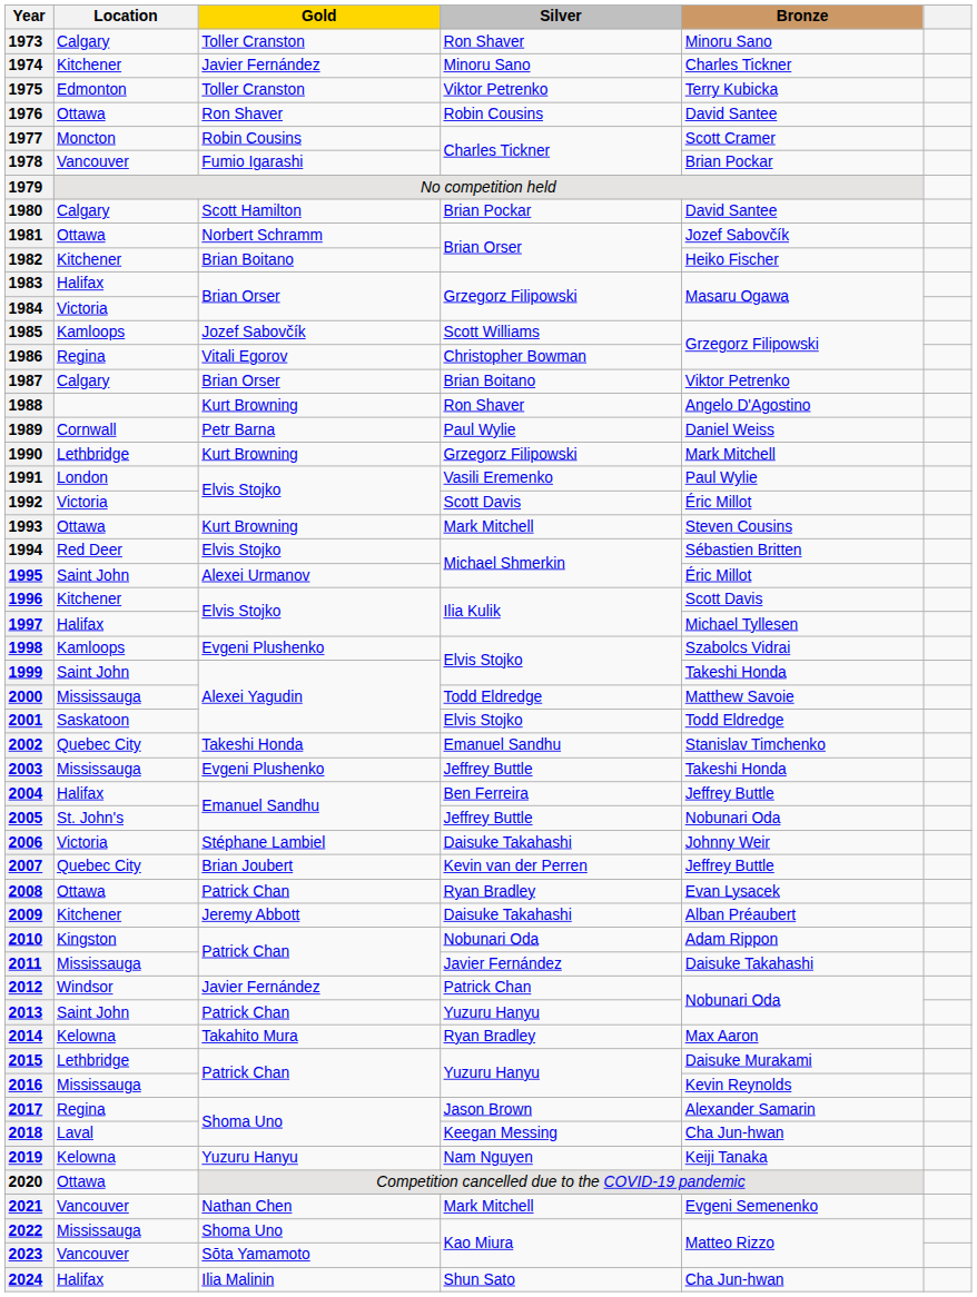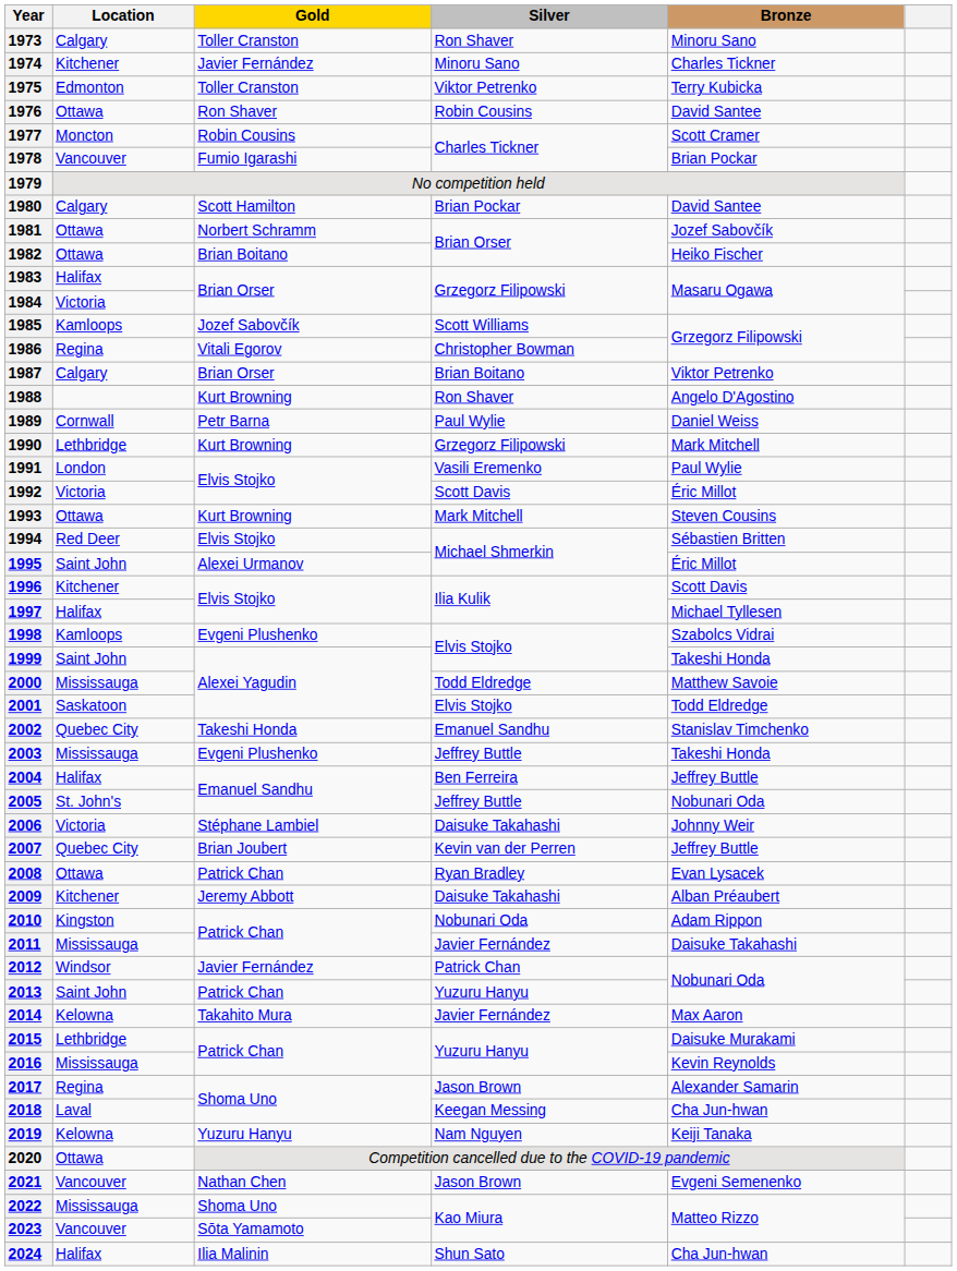 <table class="wikitable unsortable" style="text-align:left; width:80%">
 <tr>
 <th scope="col" style="text-align:center; width:5%">Year</th>
 <th scope="col" style="text-align:center; width:15%">Location</th>
 <th scope="col" style="text-align:center; width:25%; background:gold">Gold</th>
 <th scope="col" style="text-align:center; width:25%; background:silver">Silver</th>
 <th scope="col" style="text-align:center; width:25%; background:#c96">Bronze</th>
 <th scope="col" style="text-align:center; width:5%"></th>
 </tr>
 <tr>
 <th scope="row" style="text-align:left">1973</th>
 <td><a href='#'>Calgary</a></td>
 <td> <a href='#'>Toller Cranston</a></td>
 <td> <a href='#'>Ron Shaver</a></td>
 <td> <a href='#'>Minoru Sano</a></td>
 <td></td>
 </tr>
 <tr>
 <th scope="row" style="text-align:left">1974</th>
 <td><a href='#'>Kitchener</a></td>
 <td> <a href='#'>Javier Fernández</a></td>
 <td> <a href='#'>Minoru Sano</a></td>
 <td> <a href='#'>Charles Tickner</a></td>
 <td></td>
 </tr>
 <tr>
 <th scope="row" style="text-align:left">1975</th>
 <td><a href='#'>Edmonton</a></td>
 <td> <a href='#'>Toller Cranston</a></td>
 <td> <a href='#'>Viktor Petrenko</a></td>
 <td> <a href='#'>Terry Kubicka</a></td>
 <td></td>
 </tr>
 <tr>
 <th scope="row" style="text-align:left">1976</th>
 <td><a href='#'>Ottawa</a></td>
 <td> <a href='#'>Ron Shaver</a></td>
 <td> <a href='#'>Robin Cousins</a></td>
 <td> <a href='#'>David Santee</a></td>
 <td></td>
 </tr>
 <tr>
 <th scope="row" style="text-align:left">1977</th>
 <td><a href='#'>Moncton</a></td>
 <td> <a href='#'>Robin Cousins</a></td>
 <td rowspan="2"> <a href='#'>Charles Tickner</a></td>
 <td> <a href='#'>Scott Cramer</a></td>
 <td></td>
 </tr>
 <tr>
 <th scope="row" style="text-align:left">1978</th>
 <td><a href='#'>Vancouver</a></td>
 <td> <a href='#'>Fumio Igarashi</a></td>
 <td> <a href='#'>Brian Pockar</a></td>
 <td></td>
 </tr>
 <tr>
 <th scope="row" style="text-align:left">1979</th>
 <td colspan="4" bgcolor="e5e4e2" align="center"><em>No competition held</em></td>
 <td></td>
 </tr>
 <tr>
 <th scope="row" style="text-align:left">1980</th>
 <td><a href='#'>Calgary</a></td>
 <td> <a href='#'>Scott Hamilton</a></td>
 <td> <a href='#'>Brian Pockar</a></td>
 <td> <a href='#'>David Santee</a></td>
 <td></td>
 </tr>
 <tr>
 <th scope="row" style="text-align:left">1981</th>
 <td><a href='#'>Ottawa</a></td>
 <td> <a href='#'>Norbert Schramm</a></td>
 <td rowspan="2"> <a href='#'>Brian Orser</a></td>
 <td> <a href='#'>Jozef Sabovčík</a></td>
 <td></td>
 </tr>
 <tr>
 <th scope="row" style="text-align:left">1982</th>
-<td><a href='#'>Kitchener</a></td>
+<td><a href='#'>Ottawa</a></td>
 <td> <a href='#'>Brian Boitano</a></td>
 <td> <a href='#'>Heiko Fischer</a></td>
 <td></td>
 </tr>
 <tr>
 <th scope="row" style="text-align:left">1983</th>
 <td><a href='#'>Halifax</a></td>
 <td rowspan="2"> <a href='#'>Brian Orser</a></td>
 <td rowspan="2"> <a href='#'>Grzegorz Filipowski</a></td>
 <td rowspan="2"> <a href='#'>Masaru Ogawa</a></td>
 <td></td>
 </tr>
 <tr>
 <th scope="row" style="text-align:left">1984</th>
 <td><a href='#'>Victoria</a></td>
 <td></td>
 </tr>
 <tr>
 <th scope="row" style="text-align:left">1985</th>
 <td><a href='#'>Kamloops</a></td>
 <td> <a href='#'>Jozef Sabovčík</a></td>
 <td> <a href='#'>Scott Williams</a></td>
 <td rowspan="2"> <a href='#'>Grzegorz Filipowski</a></td>
 <td></td>
 </tr>
 <tr>
 <th scope="row" style="text-align:left">1986</th>
 <td><a href='#'>Regina</a></td>
 <td> <a href='#'>Vitali Egorov</a></td>
 <td> <a href='#'>Christopher Bowman</a></td>
 <td></td>
 </tr>
 <tr>
 <th scope="row" style="text-align:left">1987</th>
 <td><a href='#'>Calgary</a></td>
 <td> <a href='#'>Brian Orser</a></td>
 <td> <a href='#'>Brian Boitano</a></td>
 <td> <a href='#'>Viktor Petrenko</a></td>
 <td></td>
 </tr>
 <tr>
 <th scope="row" style="text-align:left">1988</th>
 <td></td>
 <td> <a href='#'>Kurt Browning</a></td>
 <td> <a href='#'>Ron Shaver</a></td>
 <td> <a href='#'>Angelo D'Agostino</a></td>
 <td></td>
 </tr>
 <tr>
 <th scope="row" style="text-align:left">1989</th>
 <td><a href='#'>Cornwall</a></td>
 <td> <a href='#'>Petr Barna</a></td>
 <td> <a href='#'>Paul Wylie</a></td>
 <td> <a href='#'>Daniel Weiss</a></td>
 <td></td>
 </tr>
 <tr>
 <th scope="row" style="text-align:left">1990</th>
 <td><a href='#'>Lethbridge</a></td>
 <td> <a href='#'>Kurt Browning</a></td>
 <td> <a href='#'>Grzegorz Filipowski</a></td>
 <td> <a href='#'>Mark Mitchell</a></td>
 <td></td>
 </tr>
 <tr>
 <th scope="row" style="text-align:left">1991</th>
 <td><a href='#'>London</a></td>
 <td rowspan="2"> <a href='#'>Elvis Stojko</a></td>
 <td> <a href='#'>Vasili Eremenko</a></td>
 <td> <a href='#'>Paul Wylie</a></td>
 <td></td>
 </tr>
 <tr>
 <th scope="row" style="text-align:left">1992</th>
 <td><a href='#'>Victoria</a></td>
 <td> <a href='#'>Scott Davis</a></td>
 <td> <a href='#'>Éric Millot</a></td>
 <td></td>
 </tr>
 <tr>
 <th scope="row" style="text-align:left">1993</th>
 <td><a href='#'>Ottawa</a></td>
 <td> <a href='#'>Kurt Browning</a></td>
 <td> <a href='#'>Mark Mitchell</a></td>
 <td> <a href='#'>Steven Cousins</a></td>
 <td></td>
 </tr>
 <tr>
 <th scope="row" style="text-align:left">1994</th>
 <td><a href='#'>Red Deer</a></td>
 <td> <a href='#'>Elvis Stojko</a></td>
 <td rowspan="2"> <a href='#'>Michael Shmerkin</a></td>
 <td> <a href='#'>Sébastien Britten</a></td>
 <td></td>
 </tr>
 <tr>
 <th scope="row" style="text-align:left"><a href='#'>1995</a></th>
 <td><a href='#'>Saint John</a></td>
 <td> <a href='#'>Alexei Urmanov</a></td>
 <td> <a href='#'>Éric Millot</a></td>
 <td></td>
 </tr>
 <tr>
 <th scope="row" style="text-align:left"><a href='#'>1996</a></th>
 <td><a href='#'>Kitchener</a></td>
 <td rowspan="2"> <a href='#'>Elvis Stojko</a></td>
 <td rowspan="2"> <a href='#'>Ilia Kulik</a></td>
 <td> <a href='#'>Scott Davis</a></td>
 <td></td>
 </tr>
 <tr>
 <th scope="row" style="text-align:left"><a href='#'>1997</a></th>
 <td><a href='#'>Halifax</a></td>
 <td> <a href='#'>Michael Tyllesen</a></td>
 <td></td>
 </tr>
 <tr>
 <th scope="row" style="text-align:left"><a href='#'>1998</a></th>
 <td><a href='#'>Kamloops</a></td>
 <td> <a href='#'>Evgeni Plushenko</a></td>
 <td rowspan="2"> <a href='#'>Elvis Stojko</a></td>
 <td> <a href='#'>Szabolcs Vidrai</a></td>
 <td></td>
 </tr>
 <tr>
 <th scope="row" style="text-align:left"><a href='#'>1999</a></th>
 <td><a href='#'>Saint John</a></td>
 <td rowspan="3"> <a href='#'>Alexei Yagudin</a></td>
 <td> <a href='#'>Takeshi Honda</a></td>
 <td></td>
 </tr>
 <tr>
 <th scope="row" style="text-align:left"><a href='#'>2000</a></th>
 <td><a href='#'>Mississauga</a></td>
 <td> <a href='#'>Todd Eldredge</a></td>
 <td> <a href='#'>Matthew Savoie</a></td>
 <td></td>
 </tr>
 <tr>
 <th scope="row" style="text-align:left"><a href='#'>2001</a></th>
 <td><a href='#'>Saskatoon</a></td>
 <td> <a href='#'>Elvis Stojko</a></td>
 <td> <a href='#'>Todd Eldredge</a></td>
 <td></td>
 </tr>
 <tr>
 <th scope="row" style="text-align:left"><a href='#'>2002</a></th>
 <td><a href='#'>Quebec City</a></td>
 <td> <a href='#'>Takeshi Honda</a></td>
 <td> <a href='#'>Emanuel Sandhu</a></td>
 <td> <a href='#'>Stanislav Timchenko</a></td>
 <td></td>
 </tr>
 <tr>
 <th scope="row" style="text-align:left"><a href='#'>2003</a></th>
 <td><a href='#'>Mississauga</a></td>
 <td> <a href='#'>Evgeni Plushenko</a></td>
 <td> <a href='#'>Jeffrey Buttle</a></td>
 <td> <a href='#'>Takeshi Honda</a></td>
 <td></td>
 </tr>
 <tr>
 <th scope="row" style="text-align:left"><a href='#'>2004</a></th>
 <td><a href='#'>Halifax</a></td>
 <td rowspan="2"> <a href='#'>Emanuel Sandhu</a></td>
 <td> <a href='#'>Ben Ferreira</a></td>
 <td> <a href='#'>Jeffrey Buttle</a></td>
 <td></td>
 </tr>
 <tr>
 <th scope="row" style="text-align:left"><a href='#'>2005</a></th>
 <td><a href='#'>St. John's</a></td>
 <td> <a href='#'>Jeffrey Buttle</a></td>
 <td> <a href='#'>Nobunari Oda</a></td>
 <td></td>
 </tr>
 <tr>
 <th scope="row" style="text-align:left"><a href='#'>2006</a></th>
 <td><a href='#'>Victoria</a></td>
 <td> <a href='#'>Stéphane Lambiel</a></td>
 <td> <a href='#'>Daisuke Takahashi</a></td>
 <td> <a href='#'>Johnny Weir</a></td>
 <td></td>
 </tr>
 <tr>
 <th scope="row" style="text-align:left"><a href='#'>2007</a></th>
 <td><a href='#'>Quebec City</a></td>
 <td> <a href='#'>Brian Joubert</a></td>
 <td> <a href='#'>Kevin van der Perren</a></td>
 <td> <a href='#'>Jeffrey Buttle</a></td>
 <td></td>
 </tr>
 <tr>
 <th scope="row" style="text-align:left"><a href='#'>2008</a></th>
 <td><a href='#'>Ottawa</a></td>
 <td> <a href='#'>Patrick Chan</a></td>
 <td> <a href='#'>Ryan Bradley</a></td>
 <td> <a href='#'>Evan Lysacek</a></td>
 <td></td>
 </tr>
 <tr>
 <th scope="row" style="text-align:left"><a href='#'>2009</a></th>
 <td><a href='#'>Kitchener</a></td>
 <td> <a href='#'>Jeremy Abbott</a></td>
 <td> <a href='#'>Daisuke Takahashi</a></td>
 <td> <a href='#'>Alban Préaubert</a></td>
 <td></td>
 </tr>
 <tr>
 <th scope="row" style="text-align:left"><a href='#'>2010</a></th>
 <td><a href='#'>Kingston</a></td>
 <td rowspan="2"> <a href='#'>Patrick Chan</a></td>
 <td> <a href='#'>Nobunari Oda</a></td>
 <td> <a href='#'>Adam Rippon</a></td>
 <td></td>
 </tr>
 <tr>
 <th scope="row" style="text-align:left"><a href='#'>2011</a></th>
 <td><a href='#'>Mississauga</a></td>
 <td> <a href='#'>Javier Fernández</a></td>
 <td> <a href='#'>Daisuke Takahashi</a></td>
 <td></td>
 </tr>
 <tr>
 <th scope="row" style="text-align:left"><a href='#'>2012</a></th>
 <td><a href='#'>Windsor</a></td>
 <td> <a href='#'>Javier Fernández</a></td>
 <td> <a href='#'>Patrick Chan</a></td>
 <td rowspan="2"> <a href='#'>Nobunari Oda</a></td>
 <td></td>
 </tr>
 <tr>
 <th scope="row" style="text-align:left"><a href='#'>2013</a></th>
 <td><a href='#'>Saint John</a></td>
 <td> <a href='#'>Patrick Chan</a></td>
 <td> <a href='#'>Yuzuru Hanyu</a></td>
 <td></td>
 </tr>
 <tr>
 <th scope="row" style="text-align:left"><a href='#'>2014</a></th>
 <td><a href='#'>Kelowna</a></td>
 <td> <a href='#'>Takahito Mura</a></td>
-<td> <a href='#'>Ryan Bradley</a></td>
+<td> <a href='#'>Javier Fernández</a></td>
 <td> <a href='#'>Max Aaron</a></td>
 <td></td>
 </tr>
 <tr>
 <th scope="row" style="text-align:left"><a href='#'>2015</a></th>
 <td><a href='#'>Lethbridge</a></td>
 <td rowspan="2"> <a href='#'>Patrick Chan</a></td>
 <td rowspan="2"> <a href='#'>Yuzuru Hanyu</a></td>
 <td> <a href='#'>Daisuke Murakami</a></td>
 <td></td>
 </tr>
 <tr>
 <th scope="row" style="text-align:left"><a href='#'>2016</a></th>
 <td><a href='#'>Mississauga</a></td>
 <td> <a href='#'>Kevin Reynolds</a></td>
 <td></td>
 </tr>
 <tr>
 <th scope="row" style="text-align:left"><a href='#'>2017</a></th>
 <td><a href='#'>Regina</a></td>
 <td rowspan="2"> <a href='#'>Shoma Uno</a></td>
 <td> <a href='#'>Jason Brown</a></td>
 <td> <a href='#'>Alexander Samarin</a></td>
 <td></td>
 </tr>
 <tr>
 <th scope="row" style="text-align:left"><a href='#'>2018</a></th>
 <td><a href='#'>Laval</a></td>
 <td> <a href='#'>Keegan Messing</a></td>
 <td> <a href='#'>Cha Jun-hwan</a></td>
 <td></td>
 </tr>
 <tr>
 <th scope="row" style="text-align:left"><a href='#'>2019</a></th>
 <td><a href='#'>Kelowna</a></td>
 <td> <a href='#'>Yuzuru Hanyu</a></td>
 <td> <a href='#'>Nam Nguyen</a></td>
 <td> <a href='#'>Keiji Tanaka</a></td>
 <td></td>
 </tr>
 <tr>
 <th scope="row" style="text-align:left">2020</th>
 <td><a href='#'>Ottawa</a></td>
 <td colspan="3" align="center" bgcolor="e5e4e2"><em>Competition cancelled due to the <a href='#'>COVID-19 pandemic</a></em></td>
 <td></td>
 </tr>
 <tr>
 <th scope="row" style="text-align:left"><a href='#'>2021</a></th>
 <td><a href='#'>Vancouver</a></td>
 <td> <a href='#'>Nathan Chen</a></td>
-<td> <a href='#'>Mark Mitchell</a></td>
+<td> <a href='#'>Jason Brown</a></td>
 <td> <a href='#'>Evgeni Semenenko</a></td>
 <td></td>
 </tr>
 <tr>
 <th scope="row" style="text-align:left"><a href='#'>2022</a></th>
 <td><a href='#'>Mississauga</a></td>
 <td> <a href='#'>Shoma Uno</a></td>
 <td rowspan="2"> <a href='#'>Kao Miura</a></td>
 <td rowspan="2"> <a href='#'>Matteo Rizzo</a></td>
 <td></td>
 </tr>
 <tr>
 <th scope="row" style="text-align:left"><a href='#'>2023</a></th>
 <td><a href='#'>Vancouver</a></td>
 <td> <a href='#'>Sōta Yamamoto</a></td>
 <td></td>
 </tr>
 <tr>
 <th scope="row" style="text-align:left"><a href='#'>2024</a></th>
 <td><a href='#'>Halifax</a></td>
 <td> <a href='#'>Ilia Malinin</a></td>
 <td> <a href='#'>Shun Sato</a></td>
 <td> <a href='#'>Cha Jun-hwan</a></td>
 <td></td>
 </tr>
 </table>
